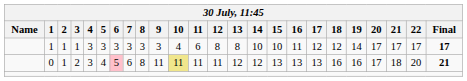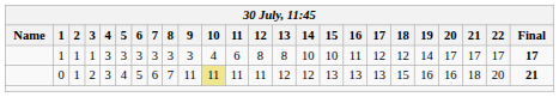 <table class=wikitable style="text-align:center; width: 55%">
 <tr>
 <th colspan=24><em>30 July, 11:45</em></th>
 </tr>
 <tr>
 <th>Name</th>
 <th>1</th>
 <th>2</th>
 <th>3</th>
 <th>4</th>
 <th>5</th>
 <th>6</th>
 <th>7</th>
 <th>8</th>
 <th>9</th>
 <th>10</th>
 <th>11</th>
 <th>12</th>
 <th>13</th>
 <th>14</th>
 <th>15</th>
 <th>16</th>
 <th>17</th>
 <th>18</th>
 <th>19</th>
 <th>20</th>
 <th>21</th>
 <th>22</th>
 <th>Final</th>
 </tr>
 <tr>
 <td align=left></td>
 <td>1</td>
 <td>1</td>
 <td>1</td>
 <td>3</td>
 <td>3</td>
 <td>3</td>
 <td>3</td>
 <td>3</td>
 <td>3</td>
 <td>4</td>
 <td>6</td>
 <td>8</td>
 <td>8</td>
 <td>10</td>
 <td>10</td>
 <td>11</td>
 <td>12</td>
 <td>12</td>
 <td>14</td>
 <td>17</td>
 <td>17</td>
 <td>17</td>
 <td><strong>17</strong></td>
 </tr>
 <tr>
 <td align=left><strong></strong></td>
 <td>0</td>
 <td>1</td>
 <td>2</td>
 <td>3</td>
 <td>4</td>
-<td style="background: pink;">5</td>
+<td>5</td>
 <td>6</td>
-<td>8</td>
+<td>7</td>
 <td>11</td>
 <td style="background: khaki;">11</td>
 <td>11</td>
 <td>11</td>
 <td>12</td>
 <td>12</td>
 <td>13</td>
 <td>13</td>
 <td>13</td>
+<td>15</td>
 <td>16</td>
 <td>16</td>
-<td>17</td>
 <td>18</td>
 <td>20</td>
 <td><strong>21</strong></td>
 </tr>
 <tr>
 <td colspan=24></td>
 </tr>
 </table>
